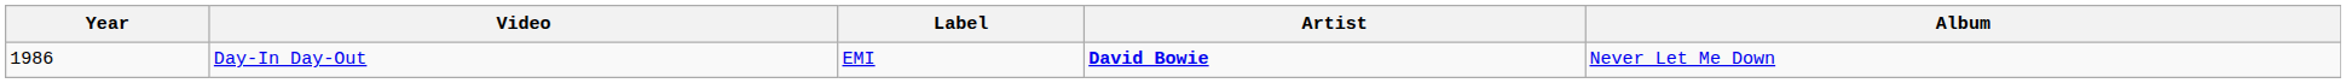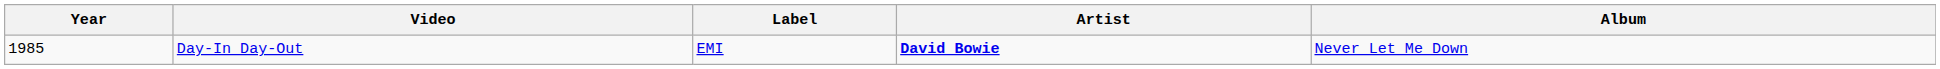 <table class="wikitable sortable" style="text-align:left; font-size: 95%; width: 100%; height: 50px" border="1">
 <tr>
 <th>Year</th>
 <th>Video</th>
 <th>Label</th>
 <th>Artist</th>
 <th>Album</th>
 </tr>
 <tr>
-<td>1986</td>
+<td>1985</td>
 <td><a href='#'>Day-In Day-Out</a></td>
 <td><a href='#'>EMI</a></td>
 <td><strong><a href='#'>David Bowie</a></strong></td>
 <td><a href='#'>Never Let Me Down</a></td>
 </tr>
 </table>
